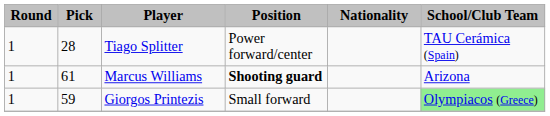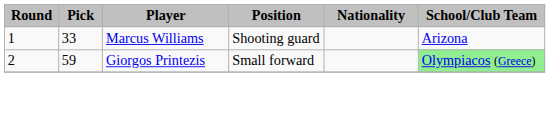 <table class="wikitable sortable sortable">
 <tr>
 <th style="background:silver;" width="7%">Round</th>
 <th style="background:silver;" width="7%">Pick</th>
 <th style="background:silver;" width="20%">Player</th>
 <th style="background:silver;" width="15%">Position</th>
 <th style="background:silver;" width="15%">Nationality</th>
 <th style="background:silver;" width="20%">School/Club Team</th>
 </tr>
 <tr>
 <td>1</td>
-<td>28</td>
-<td><a href='#'>Tiago Splitter</a></td>
-<td>Power forward/center</td>
-<td></td>
-<td><a href='#'>TAU Cerámica</a> <small>(<a href='#'>Spain</a>)</small></td>
-</tr>
-<tr>
-<td>1</td>
-<td>61</td>
+<td>33</td>
 <td><a href='#'>Marcus Williams</a></td>
-<td><strong>Shooting guard</strong></td>
+<td>Shooting guard</td>
 <td></td>
 <td><a href='#'>Arizona</a></td>
 </tr>
 <tr>
-<td>1</td>
+<td>2</td>
 <td>59</td>
 <td><a href='#'>Giorgos Printezis</a></td>
 <td>Small forward</td>
 <td></td>
 <td style="background: lightgreen;"><a href='#'>Olympiacos</a> <small>(<a href='#'>Greece</a>)</small></td>
 </tr>
 <tr>
 </tr>
 </table>
